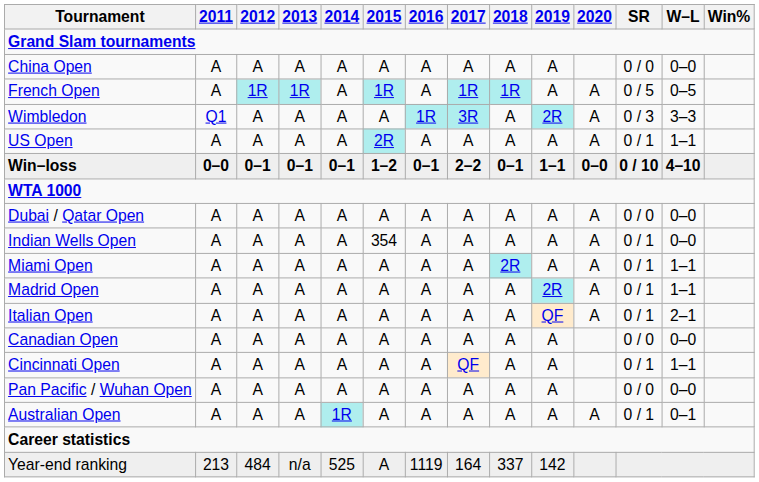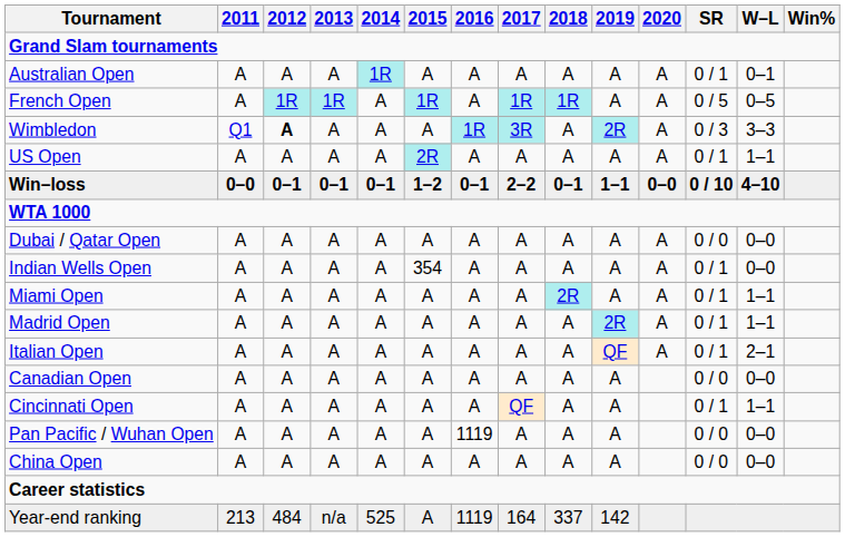 <table class=wikitable style=text-align:center>
 <tr>
 <th>Tournament</th>
 <th><a href='#'>2011</a></th>
 <th><a href='#'>2012</a></th>
 <th><a href='#'>2013</a></th>
 <th><a href='#'>2014</a></th>
 <th><a href='#'>2015</a></th>
 <th><a href='#'>2016</a></th>
 <th><a href='#'>2017</a></th>
 <th><a href='#'>2018</a></th>
 <th><a href='#'>2019</a></th>
 <th><a href='#'>2020</a></th>
 <th>SR</th>
 <th>W–L</th>
 <th>Win%</th>
 </tr>
 <tr>
 <td colspan="14" align="left"><strong><a href='#'>Grand Slam tournaments</a></strong></td>
 </tr>
 <tr>
-<td align=left><a href='#'>China Open</a></td>
+<td align="left"><a href='#'>Australian Open</a></td>
+<td>A</td>
+<td>A</td>
+<td>A</td>
+<td bgcolor="afeeee"><a href='#'>1R</a></td>
 <td>A</td>
 <td>A</td>
 <td>A</td>
 <td>A</td>
 <td>A</td>
 <td>A</td>
-<td>A</td>
-<td>A</td>
-<td>A</td>
-<td></td>
-<td>0 / 0</td>
-<td>0–0</td>
+<td>0 / 1</td>
+<td>0–1</td>
 <td></td>
 </tr>
 <tr>
 <td align="left"><a href='#'>French Open</a></td>
 <td>A</td>
 <td bgcolor="afeeee"><a href='#'>1R</a></td>
 <td bgcolor="afeeee"><a href='#'>1R</a></td>
 <td>A</td>
 <td bgcolor="afeeee"><a href='#'>1R</a></td>
 <td>A</td>
 <td bgcolor="afeeee"><a href='#'>1R</a></td>
 <td bgcolor="afeeee"><a href='#'>1R</a></td>
 <td>A</td>
 <td>A</td>
 <td>0 / 5</td>
 <td>0–5</td>
 <td></td>
 </tr>
 <tr>
 <td align="left"><a href='#'>Wimbledon</a></td>
 <td><a href='#'>Q1</a></td>
-<td>A</td>
+<td><strong>A</strong></td>
 <td>A</td>
 <td>A</td>
 <td>A</td>
 <td bgcolor="afeeee"><a href='#'>1R</a></td>
 <td bgcolor="afeeee"><a href='#'>3R</a></td>
 <td>A</td>
 <td bgcolor="afeeee"><a href='#'>2R</a></td>
 <td>A</td>
 <td>0 / 3</td>
 <td>3–3</td>
 <td></td>
 </tr>
 <tr>
 <td align="left"><a href='#'>US Open</a></td>
 <td>A</td>
 <td>A</td>
 <td>A</td>
 <td>A</td>
 <td style="background:#afeeee;"><a href='#'>2R</a></td>
 <td>A</td>
 <td>A</td>
 <td>A</td>
 <td>A</td>
 <td>A</td>
 <td>0 / 1</td>
 <td>1–1</td>
 <td></td>
 </tr>
 <tr style="background:#efefef; font-weight:bold;">
 <td style="text-align:left;">Win–loss</td>
 <td>0–0</td>
 <td>0–1</td>
 <td>0–1</td>
 <td>0–1</td>
 <td>1–2</td>
 <td>0–1</td>
 <td>2–2</td>
 <td>0–1</td>
 <td>1–1</td>
 <td>0–0</td>
 <td>0 / 10</td>
 <td>4–10</td>
 <td></td>
 </tr>
 <tr>
 <td colspan="14" align="left"><strong><a href='#'>WTA 1000</a></strong></td>
 </tr>
 <tr>
 <td align=left><a href='#'>Dubai</a> / <a href='#'>Qatar Open</a></td>
 <td>A</td>
 <td>A</td>
 <td>A</td>
 <td>A</td>
 <td>A</td>
 <td>A</td>
 <td>A</td>
 <td>A</td>
 <td>A</td>
 <td>A</td>
 <td>0 / 0</td>
 <td>0–0</td>
 <td></td>
 </tr>
 <tr>
 <td align=left><a href='#'>Indian Wells Open</a></td>
 <td>A</td>
 <td>A</td>
 <td>A</td>
 <td>A</td>
 <td>354</td>
 <td>A</td>
 <td>A</td>
 <td>A</td>
 <td>A</td>
 <td>A</td>
 <td>0 / 1</td>
 <td>0–0</td>
 <td></td>
 </tr>
 <tr>
 <td align=left><a href='#'>Miami Open</a></td>
 <td>A</td>
 <td>A</td>
 <td>A</td>
 <td>A</td>
 <td>A</td>
 <td>A</td>
 <td>A</td>
 <td bgcolor=afeeee><a href='#'>2R</a></td>
 <td>A</td>
 <td>A</td>
 <td>0 / 1</td>
 <td>1–1</td>
 <td></td>
 </tr>
 <tr>
 <td align=left><a href='#'>Madrid Open</a></td>
 <td>A</td>
 <td>A</td>
 <td>A</td>
 <td>A</td>
 <td>A</td>
 <td>A</td>
 <td>A</td>
 <td>A</td>
 <td bgcolor=afeeee><a href='#'>2R</a></td>
 <td>A</td>
 <td>0 / 1</td>
 <td>1–1</td>
 <td></td>
 </tr>
 <tr>
 <td align=left><a href='#'>Italian Open</a></td>
 <td>A</td>
 <td>A</td>
 <td>A</td>
 <td>A</td>
 <td>A</td>
 <td>A</td>
 <td>A</td>
 <td>A</td>
 <td bgcolor=ffebcd><a href='#'>QF</a></td>
 <td>A</td>
 <td>0 / 1</td>
 <td>2–1</td>
 <td></td>
 </tr>
 <tr>
 <td align=left><a href='#'>Canadian Open</a></td>
 <td>A</td>
 <td>A</td>
 <td>A</td>
 <td>A</td>
 <td>A</td>
 <td>A</td>
 <td>A</td>
 <td>A</td>
 <td>A</td>
 <td></td>
 <td>0 / 0</td>
 <td>0–0</td>
 <td></td>
 </tr>
 <tr>
 <td align=left><a href='#'>Cincinnati Open</a></td>
 <td>A</td>
 <td>A</td>
 <td>A</td>
 <td>A</td>
 <td>A</td>
 <td>A</td>
 <td bgcolor=ffebcd><a href='#'>QF</a></td>
 <td>A</td>
 <td>A</td>
 <td></td>
 <td>0 / 1</td>
 <td>1–1</td>
 <td></td>
 </tr>
 <tr>
 <td align=left><a href='#'>Pan Pacific</a> / <a href='#'>Wuhan Open</a></td>
 <td>A</td>
 <td>A</td>
 <td>A</td>
 <td>A</td>
 <td>A</td>
-<td>A</td>
+<td>1119</td>
 <td>A</td>
 <td>A</td>
 <td>A</td>
 <td></td>
 <td>0 / 0</td>
 <td>0–0</td>
 <td></td>
 </tr>
 <tr>
-<td align="left"><a href='#'>Australian Open</a></td>
-<td>A</td>
-<td>A</td>
-<td>A</td>
-<td bgcolor="afeeee"><a href='#'>1R</a></td>
+<td align=left><a href='#'>China Open</a></td>
 <td>A</td>
 <td>A</td>
 <td>A</td>
 <td>A</td>
 <td>A</td>
 <td>A</td>
-<td>0 / 1</td>
-<td>0–1</td>
+<td>A</td>
+<td>A</td>
+<td>A</td>
+<td></td>
+<td>0 / 0</td>
+<td>0–0</td>
 <td></td>
 </tr>
 <tr>
 <td colspan="14" align="left"><strong>Career statistics</strong></td>
 </tr>
 <tr bgcolor=efefef>
 <td align=left>Year-end ranking</td>
 <td>213</td>
 <td>484</td>
 <td>n/a</td>
 <td>525</td>
 <td>A</td>
 <td>1119</td>
 <td>164</td>
 <td>337</td>
 <td>142</td>
 <td></td>
 <td colspan="3"></td>
 </tr>
 </table>
